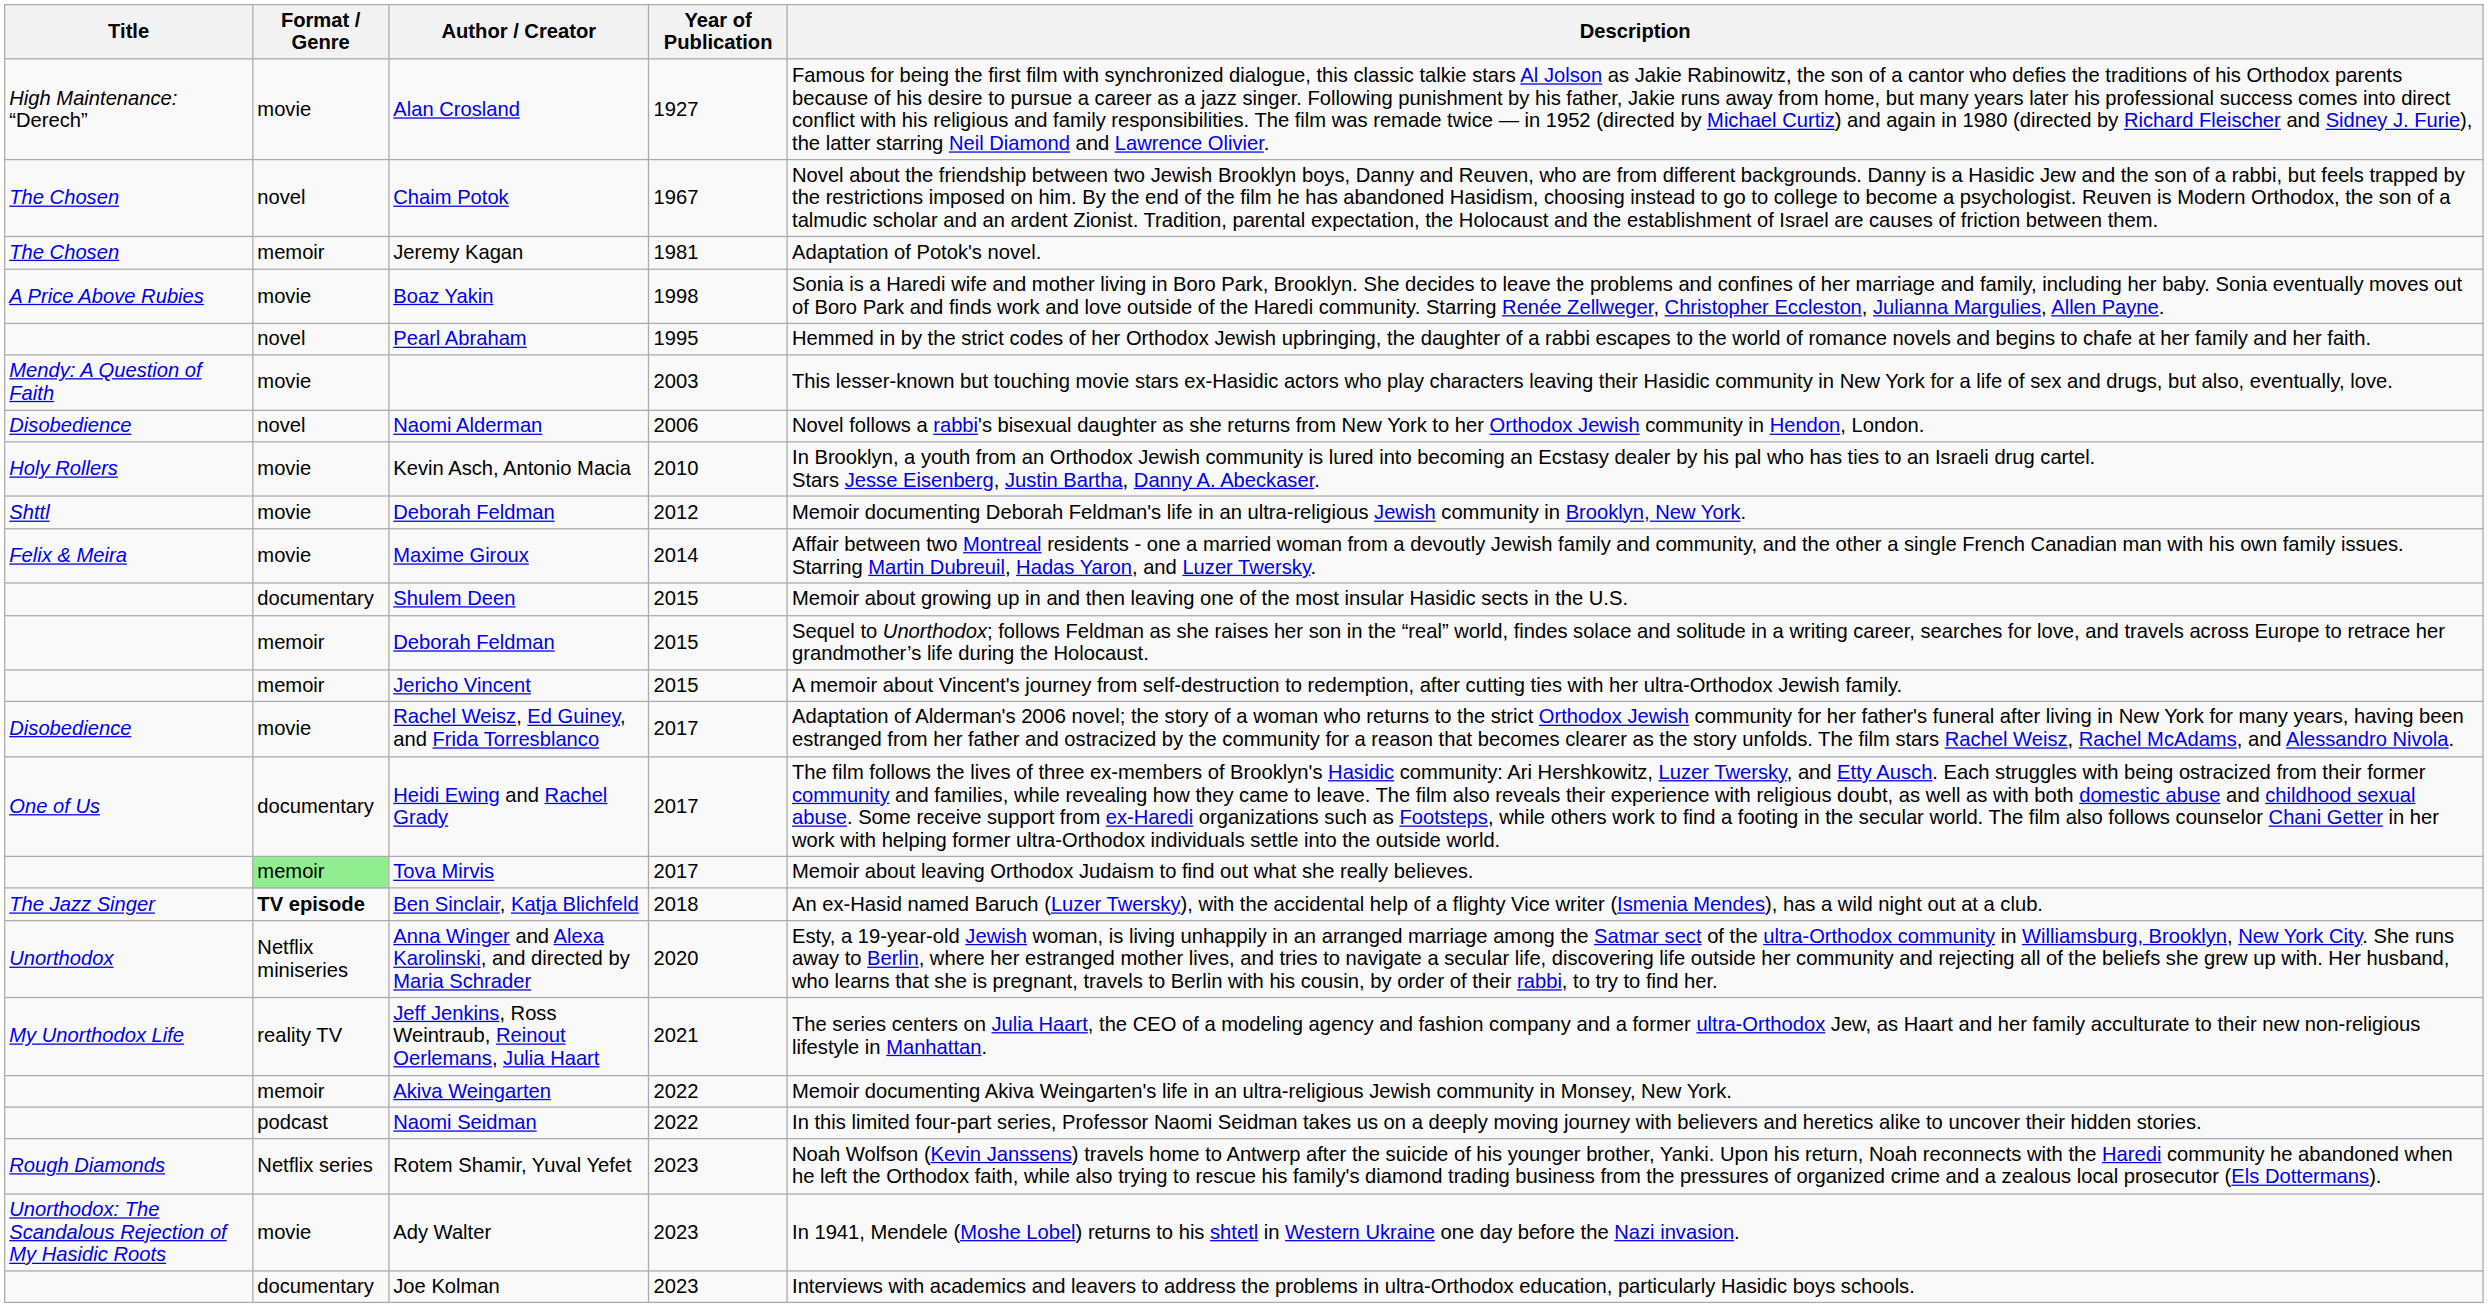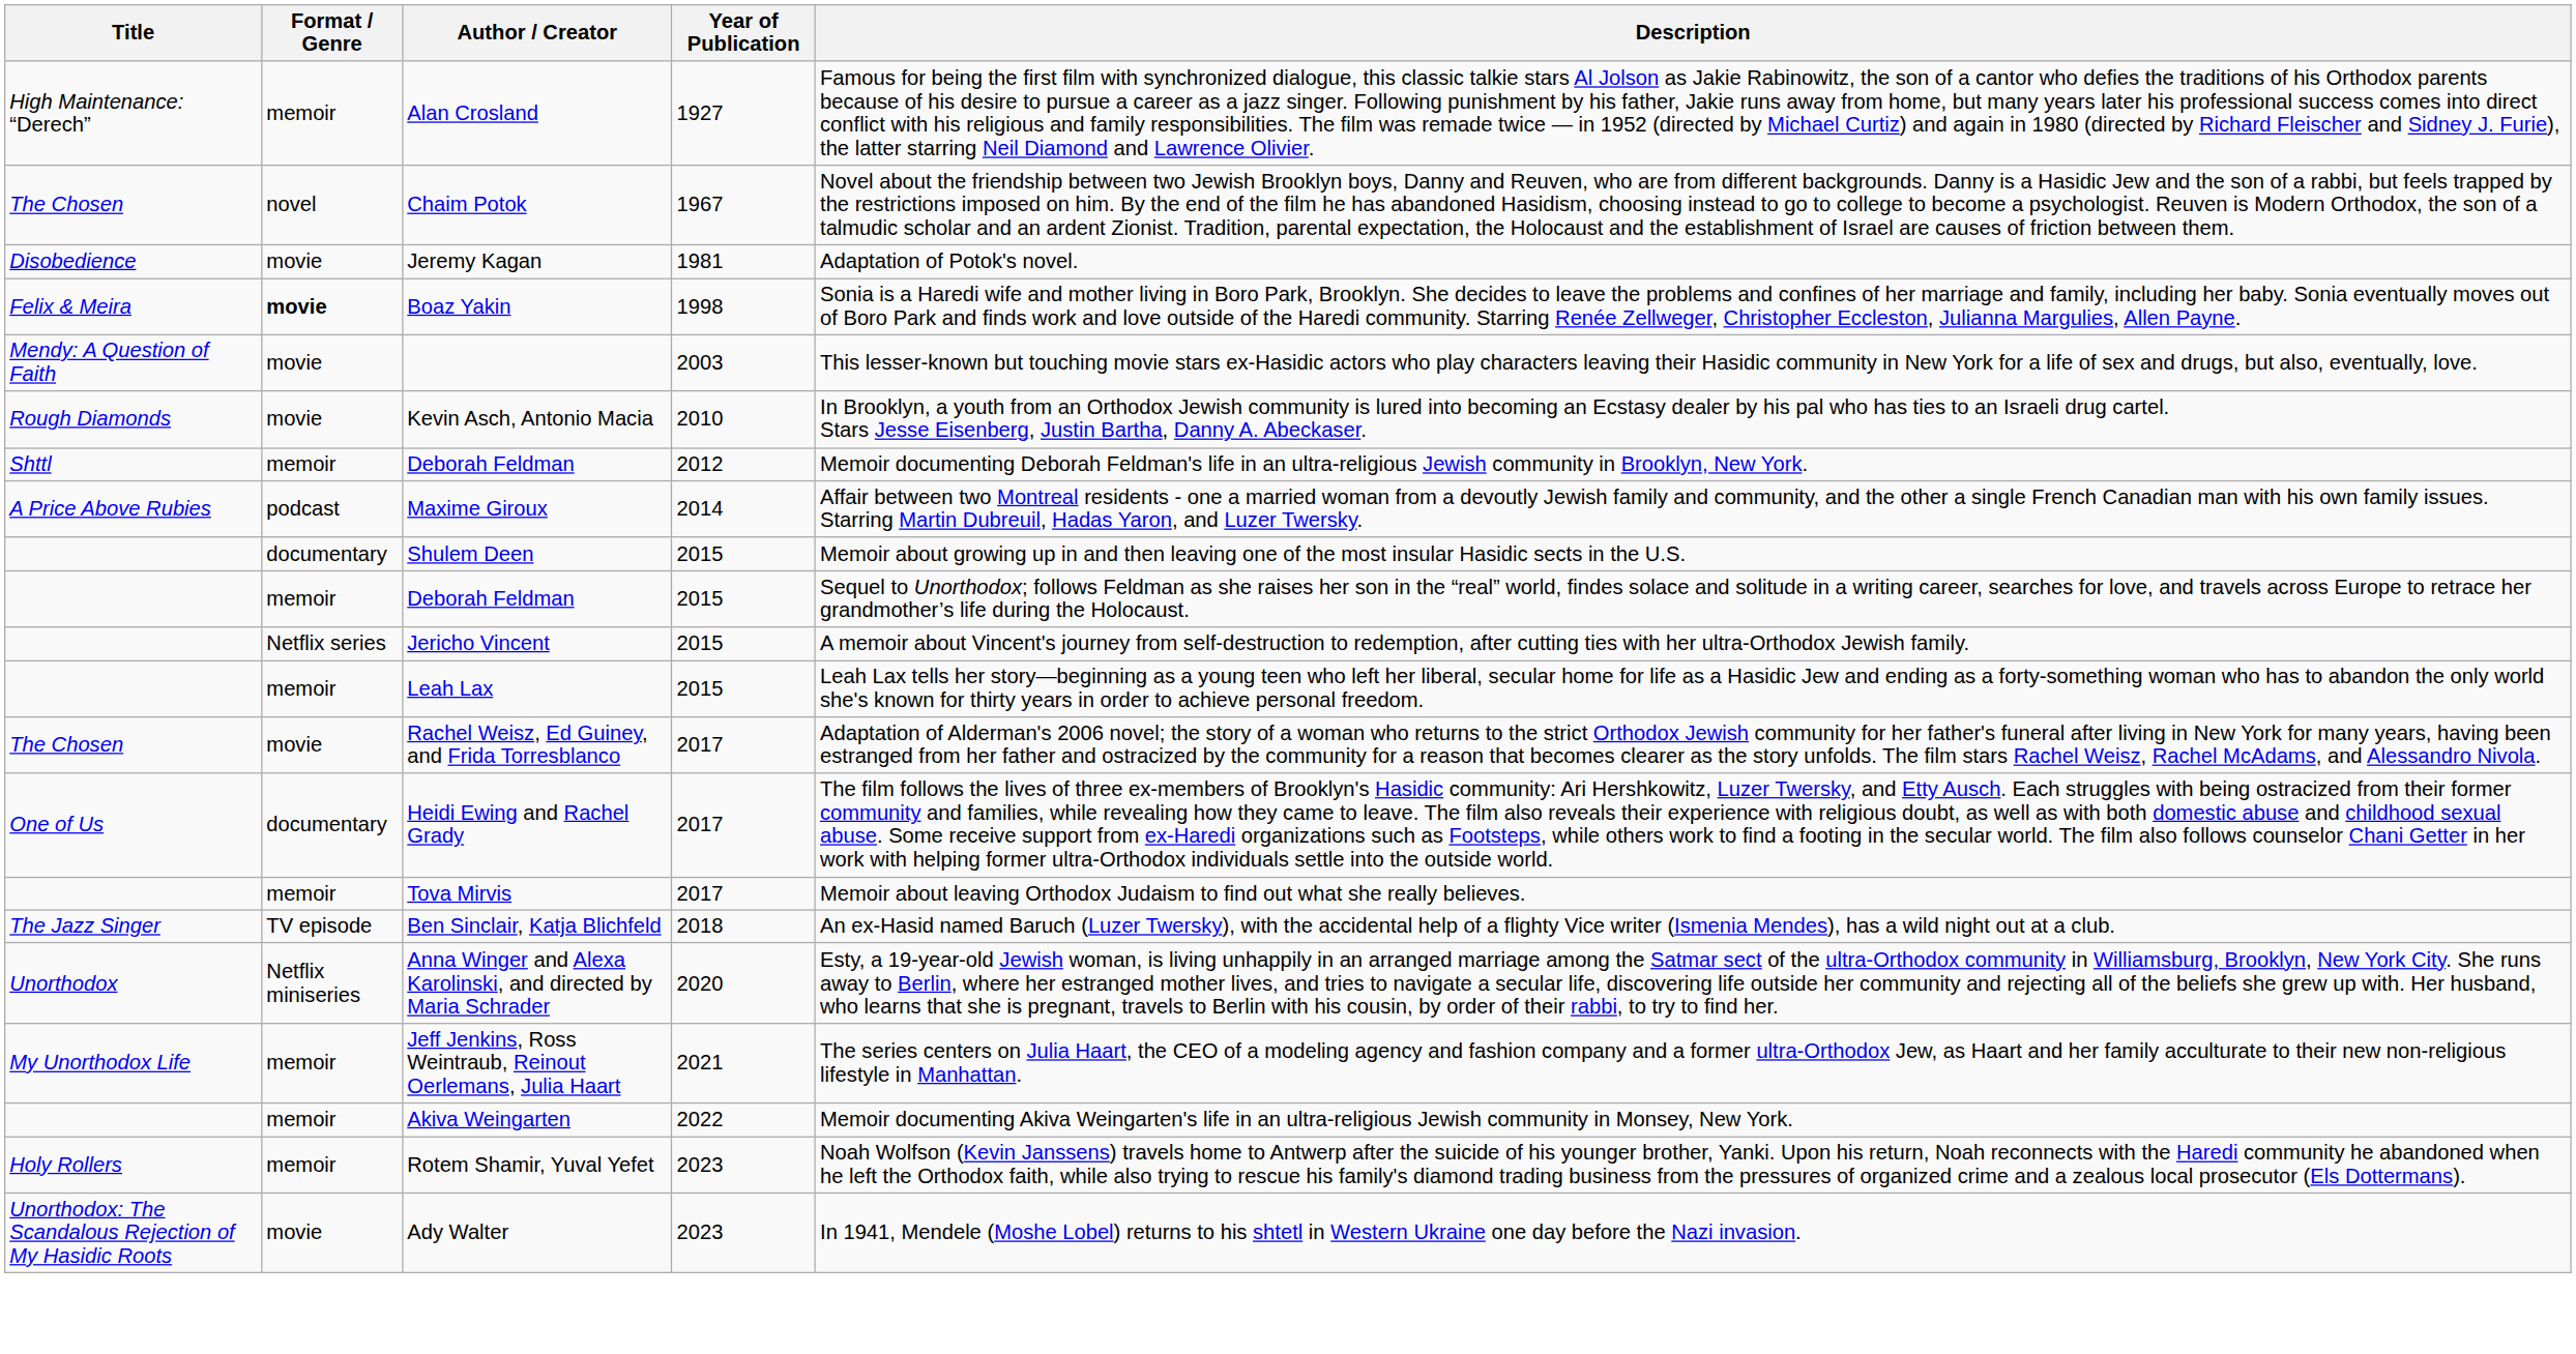 <table class="wikitable">
 <tr>
 <th>Title</th>
 <th>Format / Genre</th>
 <th>Author / Creator</th>
 <th>Year of Publication</th>
 <th>Description</th>
 </tr>
 <tr>
 <td><em>High Maintenance:</em> “Derech”</td>
-<td>movie</td>
+<td>memoir</td>
 <td><a href='#'>Alan Crosland</a></td>
 <td>1927</td>
 <td>Famous for being the first film with synchronized dialogue, this classic talkie stars <a href='#'>Al Jolson</a> as Jakie Rabinowitz, the son of a cantor who defies the traditions of his Orthodox parents because of his desire to pursue a career as a jazz singer. Following punishment by his father, Jakie runs away from home, but many years later his professional success comes into direct conflict with his religious and family responsibilities. The film was remade twice — in 1952 (directed by <a href='#'>Michael Curtiz</a>) and again in 1980 (directed by <a href='#'>Richard Fleischer</a> and <a href='#'>Sidney J. Furie</a>), the latter starring <a href='#'>Neil Diamond</a> and <a href='#'>Lawrence Olivier</a>.</td>
 </tr>
 <tr>
 <td><em><a href='#'>The Chosen</a></em></td>
 <td>novel</td>
 <td><a href='#'>Chaim Potok</a></td>
 <td>1967</td>
 <td>Novel about the friendship between two Jewish Brooklyn boys, Danny and Reuven, who are from different backgrounds. Danny is a Hasidic Jew and the son of a rabbi, but feels trapped by the restrictions imposed on him. By the end of the film he has abandoned Hasidism, choosing instead to go to college to become a psychologist. Reuven is Modern Orthodox, the son of a talmudic scholar and an ardent Zionist. Tradition, parental expectation, the Holocaust and the establishment of Israel are causes of friction between them.</td>
 </tr>
 <tr>
-<td><em><a href='#'>The Chosen</a></em></td>
-<td>memoir</td>
+<td><em><a href='#'>Disobedience</a></em></td>
+<td>movie</td>
 <td>Jeremy Kagan</td>
 <td>1981</td>
 <td>Adaptation of Potok's novel.</td>
 </tr>
 <tr>
-<td><em><a href='#'>A Price Above Rubies</a></em></td>
-<td>movie</td>
+<td><em><a href='#'>Felix & Meira</a></em></td>
+<td><strong>movie</strong></td>
 <td><a href='#'>Boaz Yakin</a></td>
 <td>1998</td>
 <td>Sonia is a Haredi wife and mother living in Boro Park, Brooklyn. She decides to leave the problems and confines of her marriage and family, including her baby. Sonia eventually moves out of Boro Park and finds work and love outside of the Haredi community. Starring <a href='#'>Renée Zellweger</a>, <a href='#'>Christopher Eccleston</a>, <a href='#'>Julianna Margulies</a>, <a href='#'>Allen Payne</a>.</td>
-</tr>
-<tr>
-<td><em></em></td>
-<td>novel</td>
-<td><a href='#'>Pearl Abraham</a></td>
-<td>1995</td>
-<td>Hemmed in by the strict codes of her Orthodox Jewish upbringing, the daughter of a rabbi escapes to the world of romance novels and begins to chafe at her family and her faith.</td>
 </tr>
 <tr>
 <td><em><a href='#'>Mendy: A Question of Faith</a></em></td>
 <td>movie</td>
 <td></td>
 <td>2003</td>
 <td>This lesser-known but touching movie stars ex-Hasidic actors who play characters leaving their Hasidic community in New York for a life of sex and drugs, but also, eventually, love.</td>
 </tr>
 <tr>
-<td><em><a href='#'>Disobedience</a></em></td>
-<td>novel</td>
-<td><a href='#'>Naomi Alderman</a></td>
-<td>2006</td>
-<td>Novel follows a <a href='#'>rabbi</a>'s bisexual daughter as she returns from New York to her <a href='#'>Orthodox Jewish</a> community in <a href='#'>Hendon</a>, London.</td>
-</tr>
-<tr>
-<td><em><a href='#'>Holy Rollers</a></em></td>
+<td><em><a href='#'>Rough Diamonds</a></em></td>
 <td>movie</td>
 <td>Kevin Asch, Antonio Macia</td>
 <td>2010</td>
 <td>In Brooklyn, a youth from an Orthodox Jewish community is lured into becoming an Ecstasy dealer by his pal who has ties to an Israeli drug cartel.<br>Stars <a href='#'>Jesse Eisenberg</a>, <a href='#'>Justin Bartha</a>, <a href='#'>Danny A. Abeckaser</a>.</td>
 </tr>
 <tr>
 <td><em><a href='#'>Shttl</a></em></td>
-<td>movie</td>
+<td>memoir</td>
 <td><a href='#'>Deborah Feldman</a></td>
 <td>2012</td>
 <td>Memoir documenting Deborah Feldman's life in an ultra-religious <a href='#'>Jewish</a> community in <a href='#'>Brooklyn, New York</a>.</td>
 </tr>
 <tr>
-<td><em><a href='#'>Felix & Meira</a></em></td>
-<td>movie</td>
+<td><em><a href='#'>A Price Above Rubies</a></em></td>
+<td>podcast</td>
 <td><a href='#'>Maxime Giroux</a></td>
 <td>2014</td>
 <td>Affair between two <a href='#'>Montreal</a> residents - one a married woman from a devoutly Jewish family and community, and the other a single French Canadian man with his own family issues. Starring <a href='#'>Martin Dubreuil</a>, <a href='#'>Hadas Yaron</a>, and <a href='#'>Luzer Twersky</a>.</td>
 </tr>
 <tr>
 <td><em></em></td>
 <td>documentary</td>
 <td><a href='#'>Shulem Deen</a></td>
 <td>2015</td>
 <td>Memoir about growing up in and then leaving one of the most insular Hasidic sects in the U.S.</td>
 </tr>
 <tr>
 <td><em></em></td>
 <td>memoir</td>
 <td><a href='#'>Deborah Feldman</a></td>
 <td>2015</td>
 <td>Sequel to <em>Unorthodox</em>; follows Feldman as she raises her son in the “real” world, findes solace and solitude in a writing career, searches for love, and travels across Europe to retrace her grandmother’s life during the Holocaust.</td>
 </tr>
 <tr>
 <td><em></em></td>
-<td>memoir</td>
+<td>Netflix series</td>
 <td><a href='#'>Jericho Vincent</a></td>
 <td>2015</td>
 <td>A memoir about Vincent's journey from self-destruction to redemption, after cutting ties with her ultra-Orthodox Jewish family.</td>
 </tr>
 <tr>
-<td><em><a href='#'>Disobedience</a></em></td>
+<td><em></em></td>
+<td>memoir</td>
+<td><a href='#'>Leah Lax</a></td>
+<td>2015</td>
+<td>Leah Lax tells her story—beginning as a young teen who left her liberal, secular home for life as a Hasidic Jew and ending as a forty-something woman who has to abandon the only world she's known for thirty years in order to achieve personal freedom.</td>
+</tr>
+<tr>
+<td><em><a href='#'>The Chosen</a></em></td>
 <td>movie</td>
 <td><a href='#'>Rachel Weisz</a>, <a href='#'>Ed Guiney</a>, and <a href='#'>Frida Torresblanco</a></td>
 <td>2017</td>
 <td>Adaptation of Alderman's 2006 novel; the story of a woman who returns to the strict <a href='#'>Orthodox Jewish</a> community for her father's funeral after living in New York for many years, having been estranged from her father and ostracized by the community for a reason that becomes clearer as the story unfolds. The film stars <a href='#'>Rachel Weisz</a>, <a href='#'>Rachel McAdams</a>, and <a href='#'>Alessandro Nivola</a>.</td>
 </tr>
 <tr>
 <td><a href='#'><em>One of Us</em></a></td>
 <td>documentary</td>
 <td><a href='#'>Heidi Ewing</a> and <a href='#'>Rachel Grady</a></td>
 <td>2017</td>
 <td>The film follows the lives of three ex-members of Brooklyn's <a href='#'>Hasidic</a> community: Ari Hershkowitz, <a href='#'>Luzer Twersky</a>, and <a href='#'>Etty Ausch</a>. Each struggles with being ostracized from their former <a href='#'>community</a> and families, while revealing how they came to leave. The film also reveals their experience with religious doubt, as well as with both <a href='#'>domestic abuse</a> and <a href='#'>childhood sexual abuse</a>. Some receive support from <a href='#'>ex-Haredi</a> organizations such as <a href='#'>Footsteps</a>, while others work to find a footing in the secular world. The film also follows counselor <a href='#'>Chani Getter</a> in her work with helping former ultra-Orthodox individuals settle into the outside world.</td>
 </tr>
 <tr>
 <td><em></em></td>
-<td style="background: lightgreen;">memoir</td>
+<td>memoir</td>
 <td><a href='#'>Tova Mirvis</a></td>
 <td>2017</td>
 <td>Memoir about leaving Orthodox Judaism to find out what she really believes.</td>
 </tr>
 <tr>
 <td><em><a href='#'>The Jazz Singer</a></em></td>
-<td><strong>TV episode</strong></td>
+<td>TV episode</td>
 <td><a href='#'>Ben Sinclair</a>, <a href='#'>Katja Blichfeld</a></td>
 <td>2018</td>
 <td>An ex-Hasid named Baruch (<a href='#'>Luzer Twersky</a>), with the accidental help of a flighty Vice writer (<a href='#'>Ismenia Mendes</a>), has a wild night out at a club.</td>
 </tr>
 <tr>
 <td><em><a href='#'>Unorthodox</a></em></td>
 <td>Netflix miniseries</td>
 <td><a href='#'>Anna Winger</a> and <a href='#'>Alexa Karolinski</a>, and directed by <a href='#'>Maria Schrader</a></td>
 <td>2020</td>
 <td>Esty, a 19-year-old <a href='#'>Jewish</a> woman, is living unhappily in an arranged marriage among the <a href='#'>Satmar sect</a> of the <a href='#'>ultra-Orthodox community</a> in <a href='#'>Williamsburg, Brooklyn</a>, <a href='#'>New York City</a>. She runs away to <a href='#'>Berlin</a>, where her estranged mother lives, and tries to navigate a secular life, discovering life outside her community and rejecting all of the beliefs she grew up with. Her husband, who learns that she is pregnant, travels to Berlin with his cousin, by order of their <a href='#'>rabbi</a>, to try to find her.</td>
 </tr>
 <tr>
 <td><em><a href='#'>My Unorthodox Life</a></em></td>
-<td>reality TV</td>
+<td>memoir</td>
 <td><a href='#'>Jeff Jenkins</a>, Ross Weintraub, <a href='#'>Reinout Oerlemans</a>, <a href='#'>Julia Haart</a></td>
 <td>2021</td>
 <td>The series centers on <a href='#'>Julia Haart</a>, the CEO of a modeling agency and fashion company and a former <a href='#'>ultra-Orthodox</a> Jew, as Haart and her family acculturate to their new non-religious lifestyle in <a href='#'>Manhattan</a>.</td>
 </tr>
 <tr>
 <td><em></em></td>
 <td>memoir</td>
 <td><a href='#'>Akiva Weingarten</a></td>
 <td>2022</td>
 <td>Memoir documenting Akiva Weingarten's life in an ultra-religious Jewish community in Monsey, New York.</td>
 </tr>
 <tr>
-<td><em></em></td>
-<td>podcast</td>
-<td><a href='#'>Naomi Seidman</a></td>
-<td>2022</td>
-<td>In this limited four-part series, Professor Naomi Seidman takes us on a deeply moving journey with believers and heretics alike to uncover their hidden stories.</td>
-</tr>
-<tr>
-<td><em><a href='#'>Rough Diamonds</a></em></td>
-<td>Netflix series</td>
+<td><em><a href='#'>Holy Rollers</a></em></td>
+<td>memoir</td>
 <td>Rotem Shamir, Yuval Yefet</td>
 <td>2023</td>
 <td>Noah Wolfson (<a href='#'>Kevin Janssens</a>) travels home to Antwerp after the suicide of his younger brother, Yanki. Upon his return, Noah reconnects with the <a href='#'>Haredi</a> community he abandoned when he left the Orthodox faith, while also trying to rescue his family's diamond trading business from the pressures of organized crime and a zealous local prosecutor (<a href='#'>Els Dottermans</a>).</td>
 </tr>
 <tr>
 <td><em><a href='#'>Unorthodox: The Scandalous Rejection of My Hasidic Roots</a></em></td>
 <td>movie</td>
 <td>Ady Walter</td>
 <td>2023</td>
 <td>In 1941, Mendele (<a href='#'>Moshe Lobel</a>) returns to his <a href='#'>shtetl</a> in <a href='#'>Western Ukraine</a> one day before the <a href='#'>Nazi invasion</a>.</td>
 </tr>
-<tr>
-<td></td>
-<td>documentary</td>
-<td>Joe Kolman</td>
-<td>2023</td>
-<td>Interviews with academics and leavers to address the problems in ultra-Orthodox education, particularly Hasidic boys schools.</td>
-</tr>
 </table>
